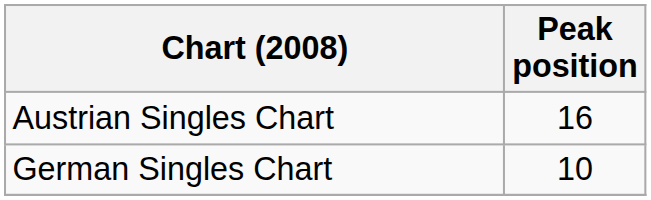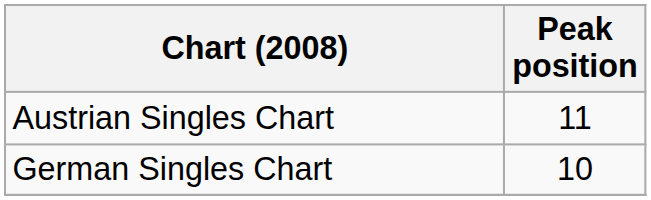 <table class="wikitable">
 <tr>
 <th width="240">Chart (2008)</th>
 <th>Peak<br>position</th>
 </tr>
 <tr>
 <td align="left">Austrian Singles Chart</td>
-<td align="center">16</td>
+<td align="center">11</td>
 </tr>
 <tr>
 <td align="left">German Singles Chart</td>
 <td align="center">10</td>
 </tr>
 <tr>
 </tr>
 </table>
